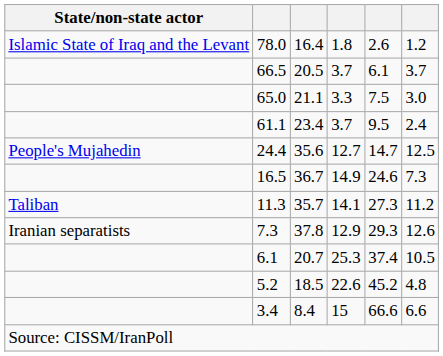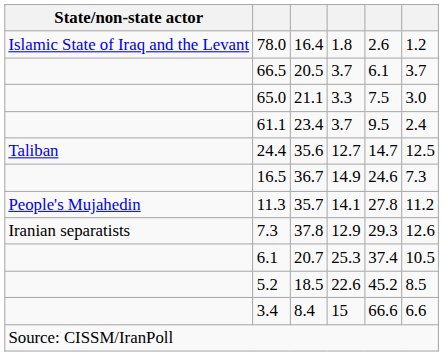 <table class="wikitable sortable" style="margin-left: auto; margin-right: auto; border: none;">
 <tr>
 <th>State/non-state actor</th>
 <th></th>
 <th></th>
 <th></th>
 <th></th>
 <th></th>
 </tr>
 <tr>
 <td> <a href='#'>Islamic State of Iraq and the Levant</a></td>
 <td>78.0</td>
 <td>16.4</td>
 <td>1.8</td>
 <td>2.6</td>
 <td>1.2</td>
 </tr>
 <tr>
 <td></td>
 <td>66.5</td>
 <td>20.5</td>
 <td>3.7</td>
 <td>6.1</td>
 <td>3.7</td>
 </tr>
 <tr>
 <td></td>
 <td>65.0</td>
 <td>21.1</td>
 <td>3.3</td>
 <td>7.5</td>
 <td>3.0</td>
 </tr>
 <tr>
 <td></td>
 <td>61.1</td>
 <td>23.4</td>
 <td>3.7</td>
 <td>9.5</td>
 <td>2.4</td>
 </tr>
 <tr>
-<td> <a href='#'>People's Mujahedin</a></td>
+<td> <a href='#'>Taliban</a></td>
 <td>24.4</td>
 <td>35.6</td>
 <td>12.7</td>
 <td>14.7</td>
 <td>12.5</td>
 </tr>
 <tr>
 <td></td>
 <td>16.5</td>
 <td>36.7</td>
 <td>14.9</td>
 <td>24.6</td>
 <td>7.3</td>
 </tr>
 <tr>
-<td> <a href='#'>Taliban</a></td>
+<td> <a href='#'>People's Mujahedin</a></td>
 <td>11.3</td>
 <td>35.7</td>
 <td>14.1</td>
-<td>27.3</td>
+<td>27.8</td>
 <td>11.2</td>
 </tr>
 <tr>
 <td>Iranian separatists</td>
 <td>7.3</td>
 <td>37.8</td>
 <td>12.9</td>
 <td>29.3</td>
 <td>12.6</td>
 </tr>
 <tr>
 <td></td>
 <td>6.1</td>
 <td>20.7</td>
 <td>25.3</td>
 <td>37.4</td>
 <td>10.5</td>
 </tr>
 <tr>
 <td></td>
 <td>5.2</td>
 <td>18.5</td>
 <td>22.6</td>
 <td>45.2</td>
-<td>4.8</td>
+<td>8.5</td>
 </tr>
 <tr>
 <td></td>
 <td>3.4</td>
 <td>8.4</td>
 <td>15</td>
 <td>66.6</td>
 <td>6.6</td>
 </tr>
 <tr>
 <td colspan=6>Source: CISSM/IranPoll</td>
 </tr>
 </table>
